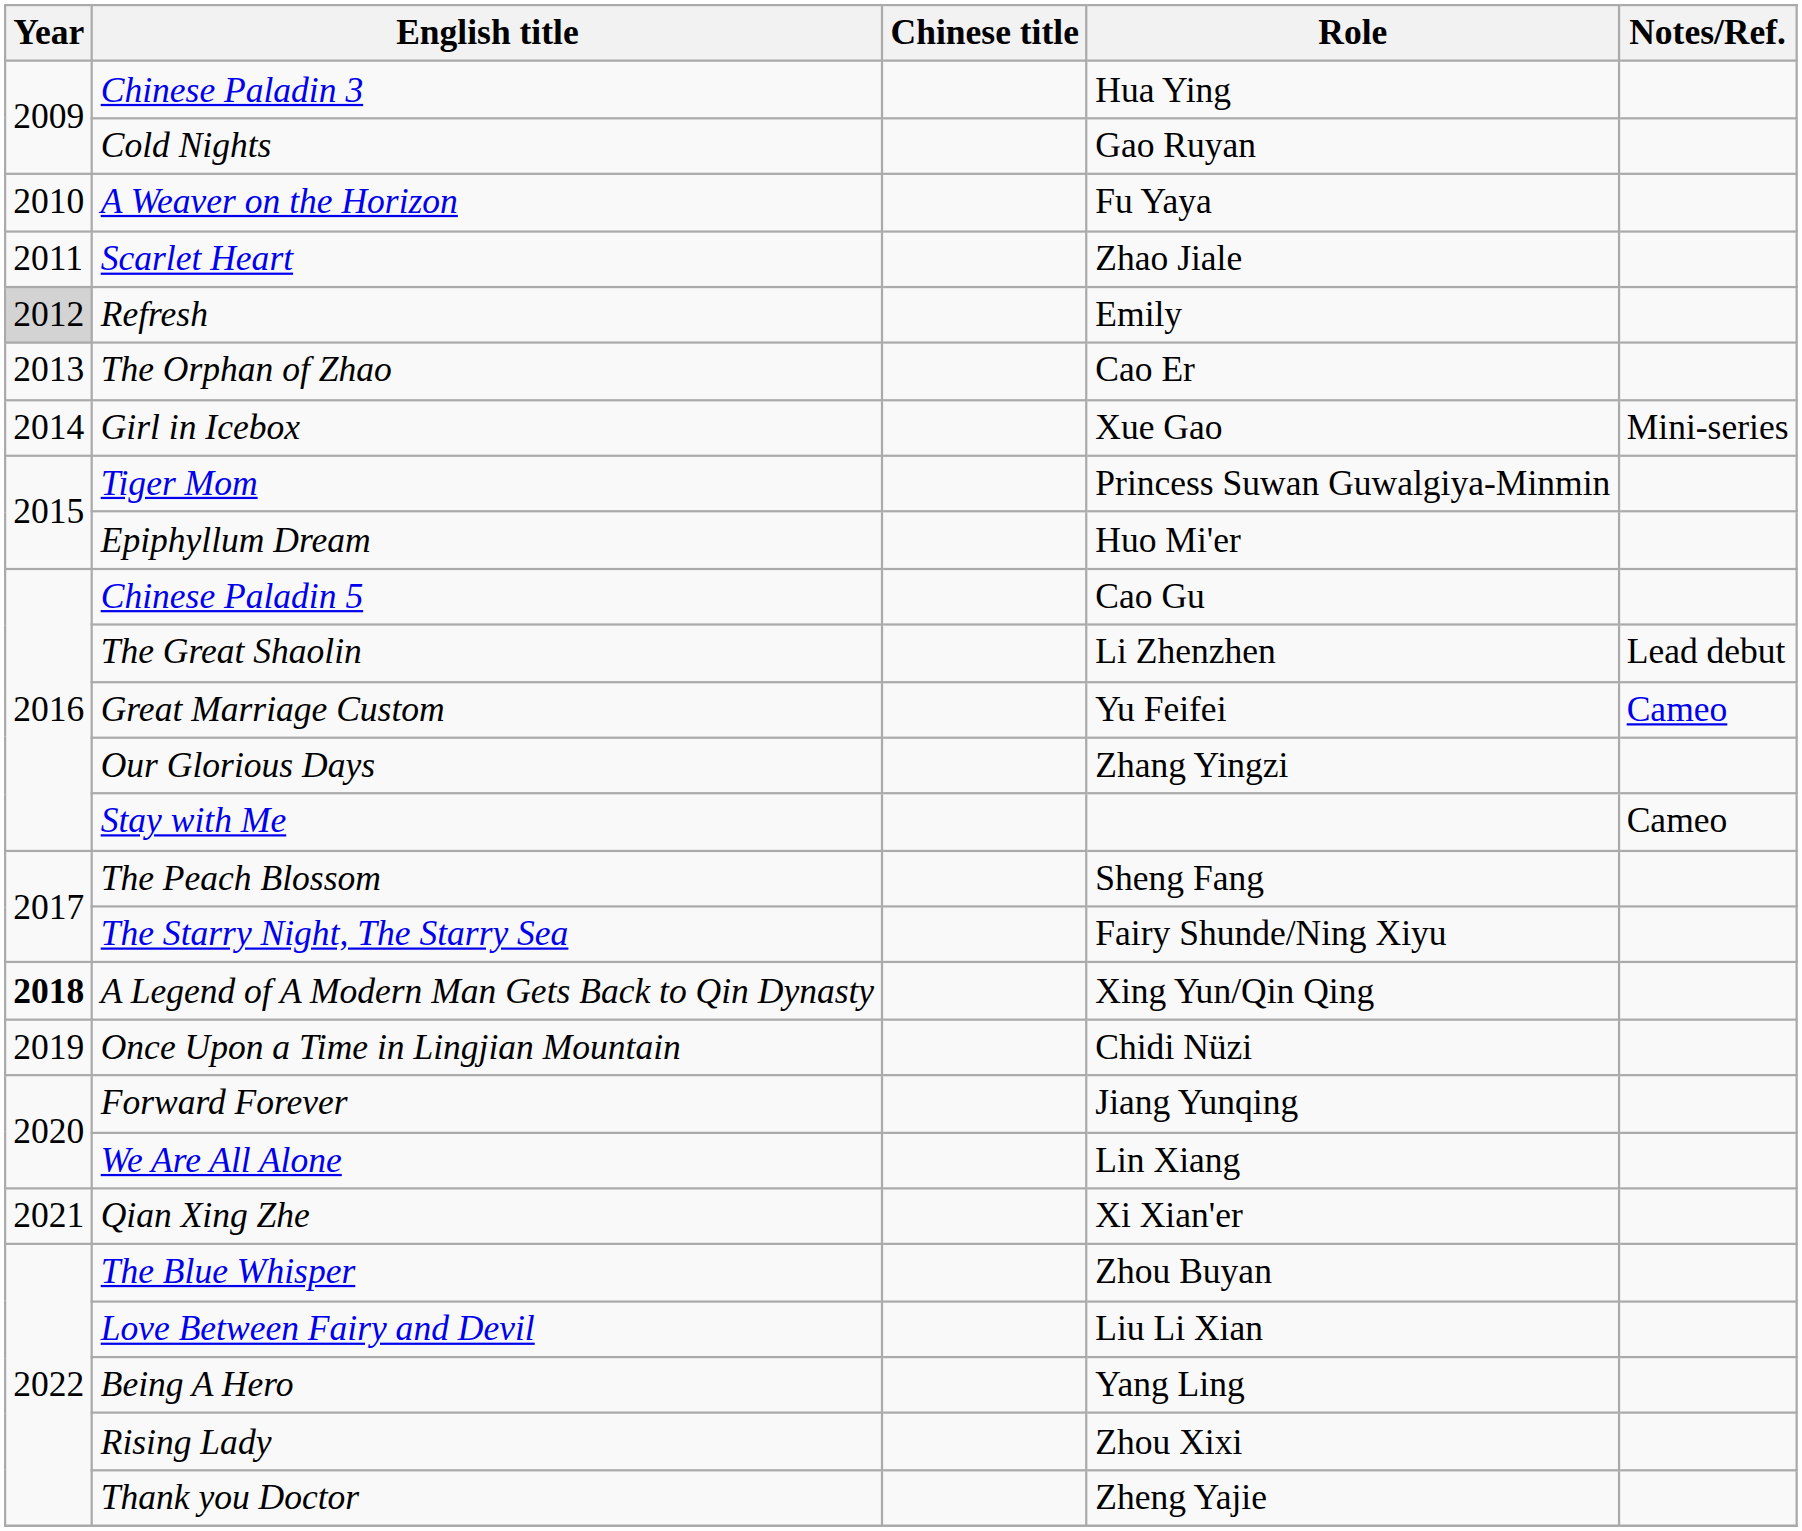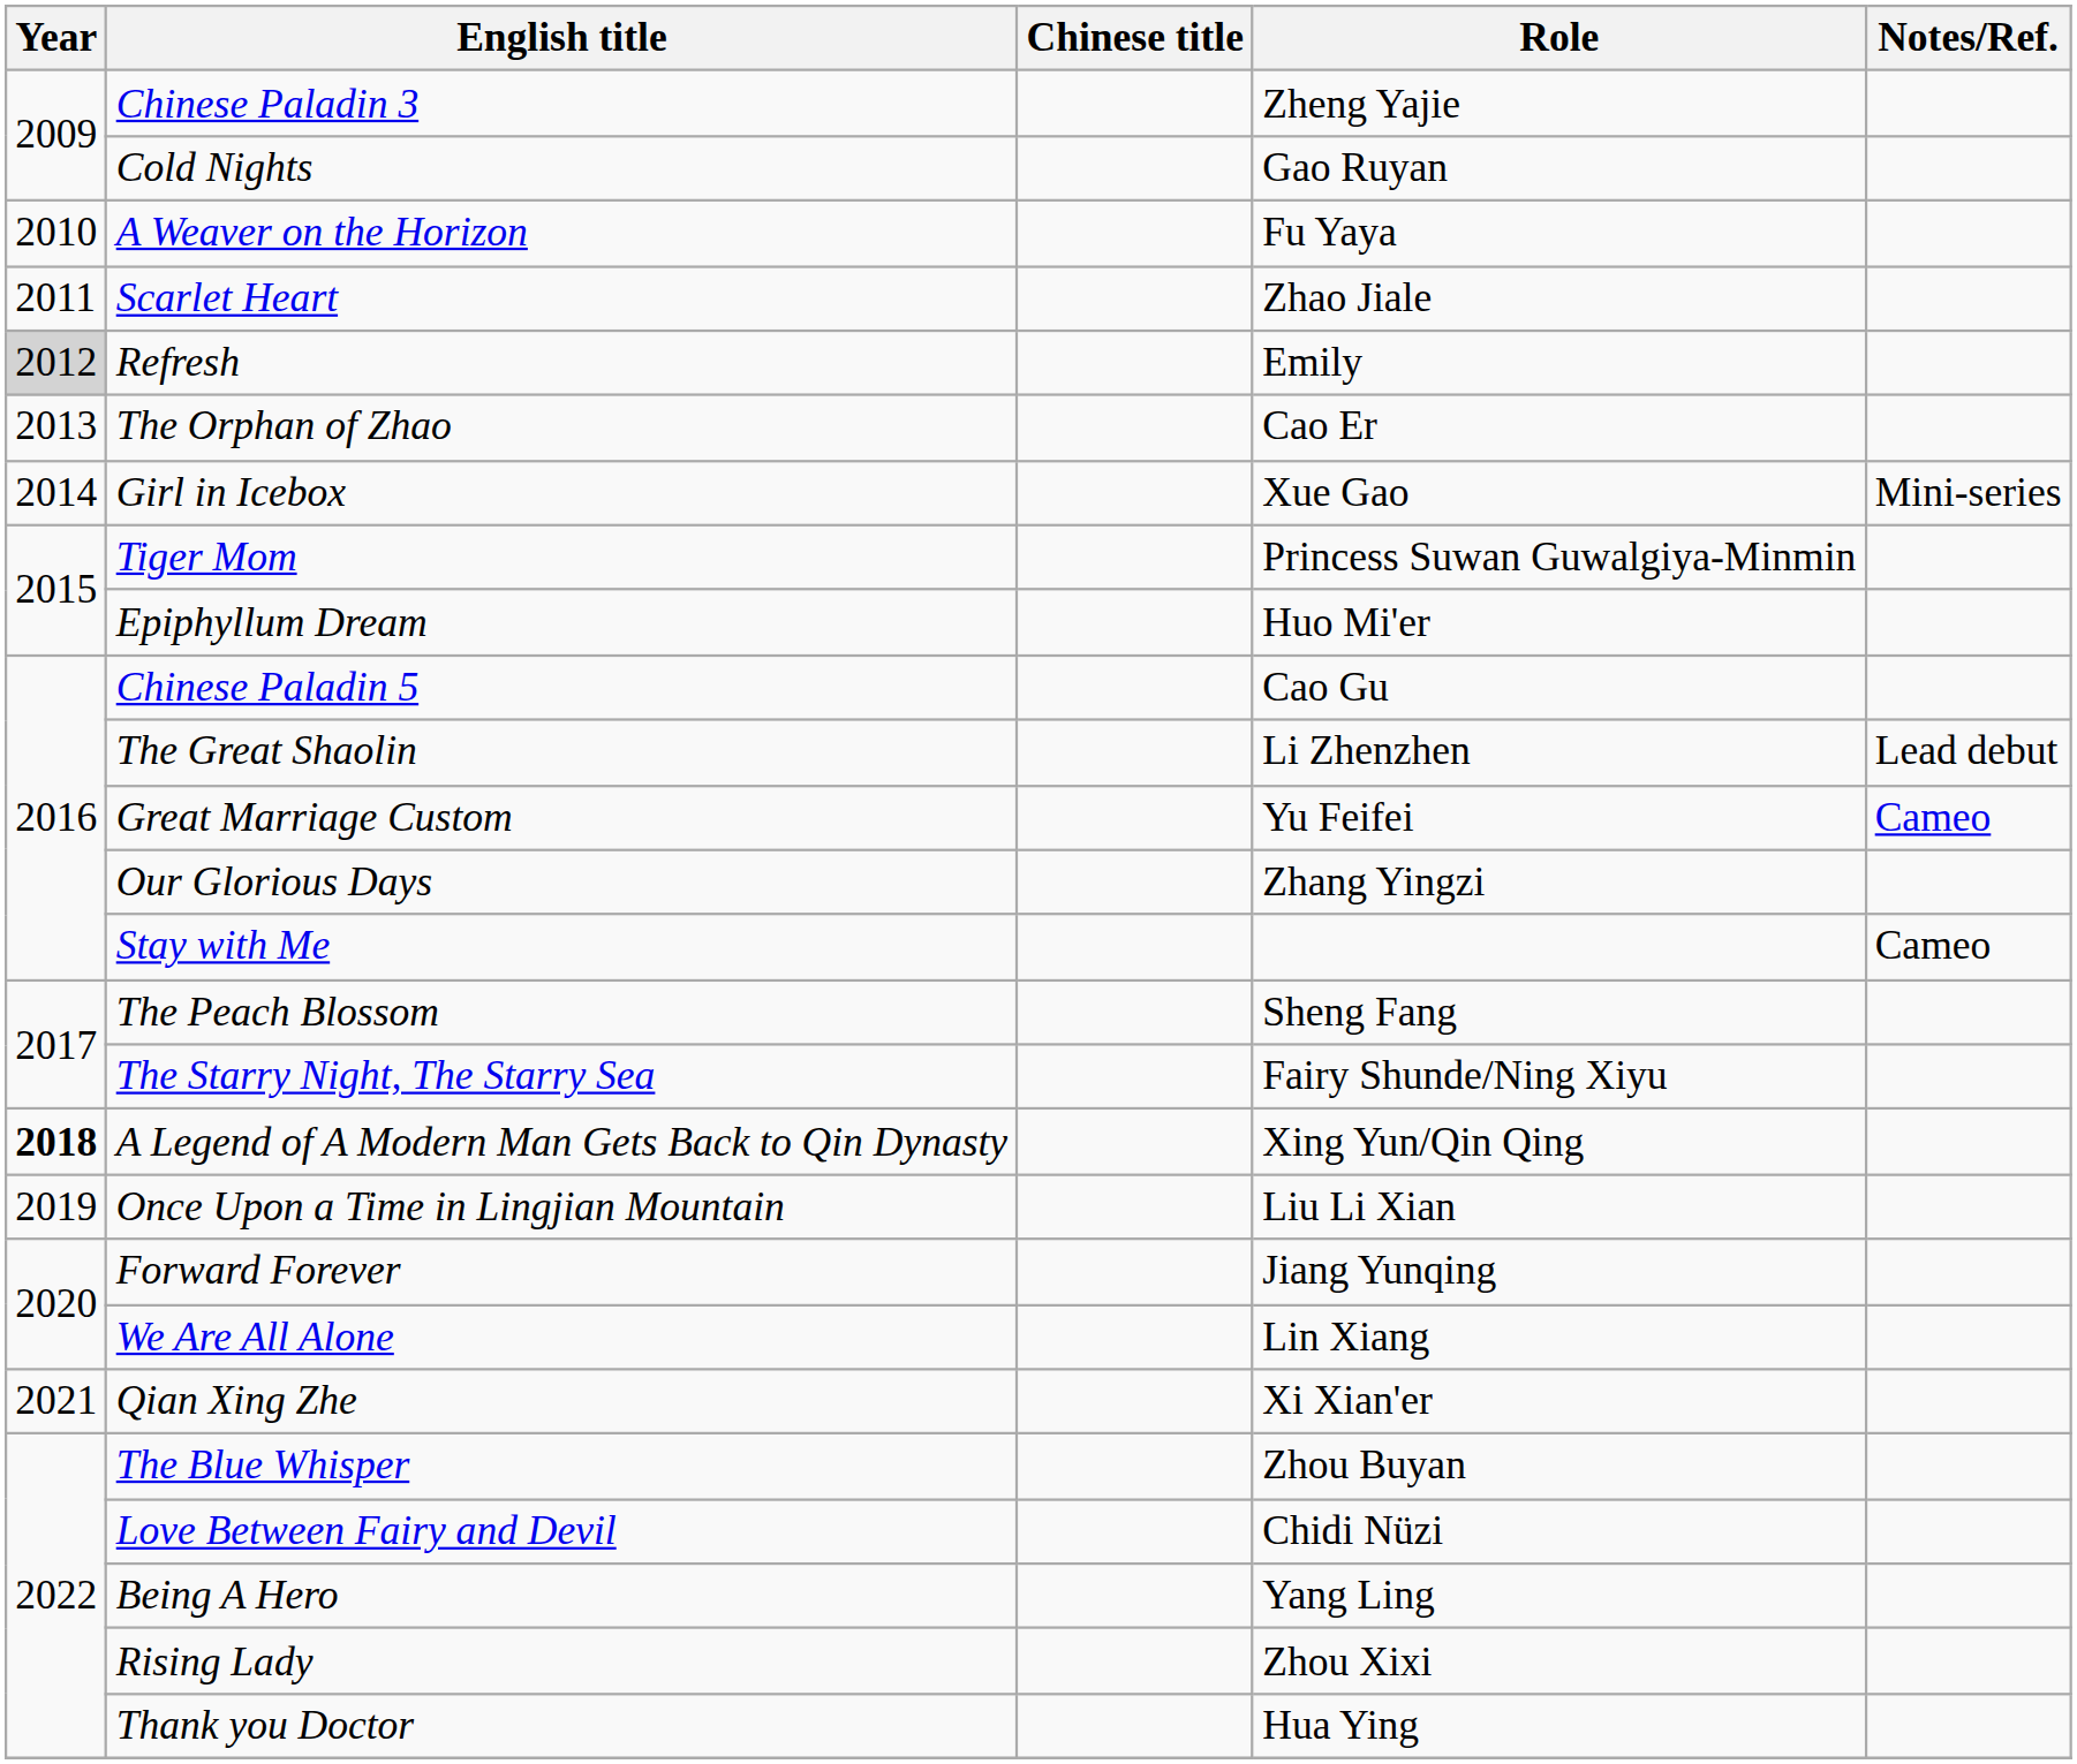 <table class="wikitable sortable">
 <tr>
 <th>Year</th>
 <th>English title</th>
 <th>Chinese title</th>
 <th>Role</th>
 <th>Notes/Ref.</th>
 </tr>
 <tr>
 <td rowspan=2>2009</td>
 <td><em><a href='#'>Chinese Paladin 3</a></em></td>
 <td></td>
-<td>Hua Ying</td>
+<td>Zheng Yajie</td>
 <td></td>
 </tr>
 <tr>
 <td><em>Cold Nights</em></td>
 <td></td>
 <td>Gao Ruyan</td>
 <td></td>
 </tr>
 <tr>
 <td>2010</td>
 <td><em><a href='#'>A Weaver on the Horizon</a></em></td>
 <td></td>
 <td>Fu Yaya</td>
 <td></td>
 </tr>
 <tr>
 <td>2011</td>
 <td><em><a href='#'>Scarlet Heart</a></em></td>
 <td></td>
 <td>Zhao Jiale</td>
 <td></td>
 </tr>
 <tr>
 <td style="background: lightgrey;">2012</td>
 <td><em>Refresh</em></td>
 <td></td>
 <td>Emily</td>
 <td></td>
 </tr>
 <tr>
 <td>2013</td>
 <td><em>The Orphan of Zhao</em></td>
 <td></td>
 <td>Cao Er</td>
 <td></td>
 </tr>
 <tr>
 <td>2014</td>
 <td><em>Girl in Icebox</em></td>
 <td></td>
 <td>Xue Gao</td>
 <td>Mini-series</td>
 </tr>
 <tr>
 <td rowspan=2>2015</td>
 <td><em><a href='#'>Tiger Mom</a></em></td>
 <td></td>
 <td>Princess Suwan Guwalgiya-Minmin</td>
 <td></td>
 </tr>
 <tr>
 <td><em>Epiphyllum Dream</em></td>
 <td></td>
 <td>Huo Mi'er</td>
 <td></td>
 </tr>
 <tr>
 <td rowspan=5>2016</td>
 <td><em><a href='#'>Chinese Paladin 5</a></em></td>
 <td></td>
 <td>Cao Gu</td>
 <td></td>
 </tr>
 <tr>
 <td><em>The Great Shaolin</em></td>
 <td></td>
 <td>Li Zhenzhen</td>
 <td>Lead debut</td>
 </tr>
 <tr>
 <td><em>Great Marriage Custom</em></td>
 <td></td>
 <td>Yu Feifei</td>
 <td><a href='#'>Cameo</a></td>
 </tr>
 <tr>
 <td><em>Our Glorious Days</em></td>
 <td></td>
 <td>Zhang Yingzi</td>
 <td></td>
 </tr>
 <tr>
 <td><em><a href='#'>Stay with Me</a></em></td>
 <td></td>
 <td></td>
 <td>Cameo</td>
 </tr>
 <tr>
 <td rowspan=2>2017</td>
 <td><em>The Peach Blossom</em></td>
 <td></td>
 <td>Sheng Fang</td>
 <td></td>
 </tr>
 <tr>
 <td><em><a href='#'>The Starry Night, The Starry Sea</a></em></td>
 <td></td>
 <td>Fairy Shunde/Ning Xiyu</td>
 <td></td>
 </tr>
 <tr>
 <td><strong>2018</strong></td>
 <td><em>A Legend of A Modern Man Gets Back to Qin Dynasty</em></td>
 <td></td>
 <td>Xing Yun/Qin Qing</td>
 <td></td>
 </tr>
 <tr>
 <td>2019</td>
 <td><em>Once Upon a Time in Lingjian Mountain</em></td>
 <td></td>
-<td>Chidi Nüzi</td>
+<td>Liu Li Xian</td>
 <td></td>
 </tr>
 <tr>
 <td rowspan=2>2020</td>
 <td><em>Forward Forever</em></td>
 <td></td>
 <td>Jiang Yunqing</td>
 <td></td>
 </tr>
 <tr>
 <td><em><a href='#'>We Are All Alone</a></em></td>
 <td></td>
 <td>Lin Xiang</td>
 <td></td>
 </tr>
 <tr>
 <td>2021</td>
 <td><em>Qian Xing Zhe</em></td>
 <td></td>
 <td>Xi Xian'er</td>
 <td></td>
 </tr>
 <tr>
 <td rowspan=5>2022</td>
 <td><em><a href='#'>The Blue Whisper</a></em></td>
 <td></td>
 <td>Zhou Buyan</td>
 <td></td>
 </tr>
 <tr>
 <td><em><a href='#'>Love Between Fairy and Devil</a></em></td>
 <td></td>
-<td>Liu Li Xian</td>
+<td>Chidi Nüzi</td>
 <td></td>
 </tr>
 <tr>
 <td><em>Being A Hero</em></td>
 <td></td>
 <td>Yang Ling</td>
 <td></td>
 </tr>
 <tr>
 <td><em>Rising Lady</em></td>
 <td></td>
 <td>Zhou Xixi</td>
 <td></td>
 </tr>
 <tr>
 <td><em>Thank you Doctor</em></td>
 <td></td>
-<td>Zheng Yajie</td>
+<td>Hua Ying</td>
 <td></td>
 </tr>
 <tr>
 </tr>
 </table>
